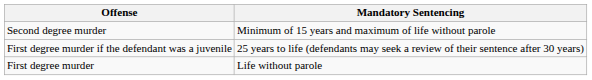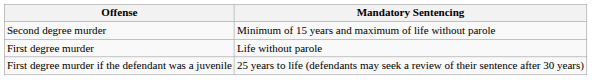 <table class="wikitable">
 <tr>
 <th>Offense</th>
 <th>Mandatory Sentencing</th>
 </tr>
 <tr>
 <td>Second degree murder</td>
 <td>Minimum of 15 years and maximum of life without parole</td>
 </tr>
 <tr>
+<td>First degree murder</td>
+<td>Life without parole</td>
+</tr>
+<tr>
 <td>First degree murder if the defendant was a juvenile</td>
 <td>25 years to life (defendants may seek a review of their sentence after 30 years)</td>
 </tr>
-<tr>
-<td>First degree murder</td>
-<td>Life without parole</td>
-</tr>
 </table>
